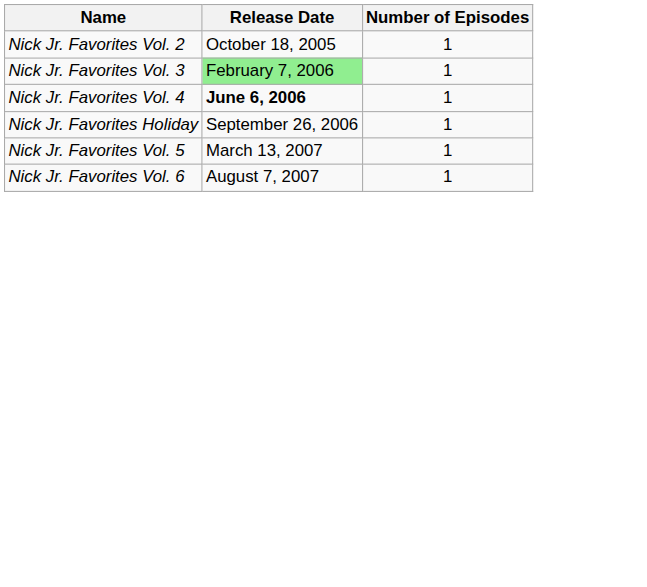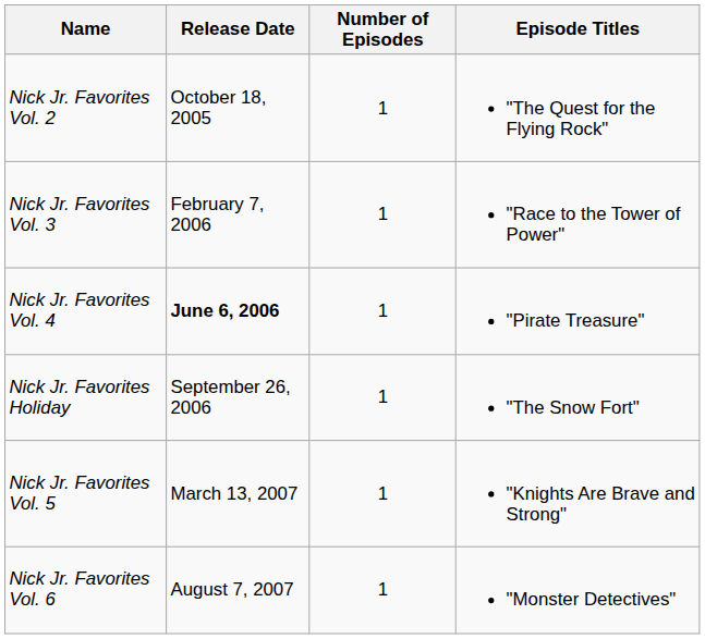 <table class="wikitable">
 <tr>
 <th>Name</th>
 <th>Release Date</th>
 <th>Number of Episodes</th>
+<th>Episode Titles</th>
 </tr>
 <tr>
 <td><em>Nick Jr. Favorites Vol. 2</em></td>
 <td>October 18, 2005</td>
 <td align="center">1</td>
+<td><br><ul><li>"The Quest for the Flying Rock"</li></ul></td>
 </tr>
 <tr>
 <td><em>Nick Jr. Favorites Vol. 3</em></td>
-<td style="background: lightgreen;">February 7, 2006</td>
+<td>February 7, 2006</td>
 <td align="center">1</td>
+<td><br><ul><li>"Race to the Tower of Power"</li></ul></td>
 </tr>
 <tr>
 <td><em>Nick Jr. Favorites Vol. 4</em></td>
 <td><strong>June 6, 2006</strong></td>
 <td align="center">1</td>
+<td><br><ul><li>"Pirate Treasure"</li></ul></td>
 </tr>
 <tr>
 <td><em>Nick Jr. Favorites Holiday</em></td>
 <td>September 26, 2006</td>
 <td align="center">1</td>
+<td><br><ul><li>"The Snow Fort"</li></ul></td>
 </tr>
 <tr>
 <td><em>Nick Jr. Favorites Vol. 5</em></td>
 <td>March 13, 2007</td>
 <td align="center">1</td>
+<td><br><ul><li>"Knights Are Brave and Strong"</li></ul></td>
 </tr>
 <tr>
 <td><em>Nick Jr. Favorites Vol. 6</em></td>
 <td>August 7, 2007</td>
 <td align="center">1</td>
+<td><br><ul><li>"Monster Detectives"</li></ul></td>
 </tr>
 </table>
